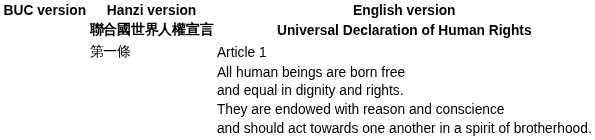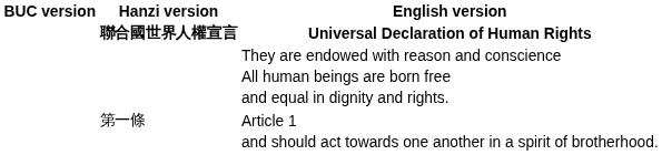 <table>
 <tr>
 <th>BUC version</th>
 <th>Hanzi version</th>
 <th>English version</th>
 </tr>
 <tr>
 <th></th>
 <th>聯合國世界人權宣言</th>
 <th>Universal Declaration of Human Rights</th>
 </tr>
 <tr>
 <td></td>
-<td>第一條</td>
-<td>Article 1</td>
+<td></td>
+<td>They are endowed with reason and conscience</td>
 </tr>
 <tr>
 <td></td>
 <td></td>
 <td>All human beings are born free</td>
 </tr>
 <tr>
 <td></td>
 <td></td>
 <td>and equal in dignity and rights.</td>
 </tr>
 <tr>
 <td></td>
-<td></td>
-<td>They are endowed with reason and conscience</td>
+<td>第一條</td>
+<td>Article 1</td>
 </tr>
 <tr>
 <td></td>
 <td></td>
 <td>and should act towards one another in a spirit of brotherhood.</td>
 </tr>
 <tr>
 </tr>
 </table>
